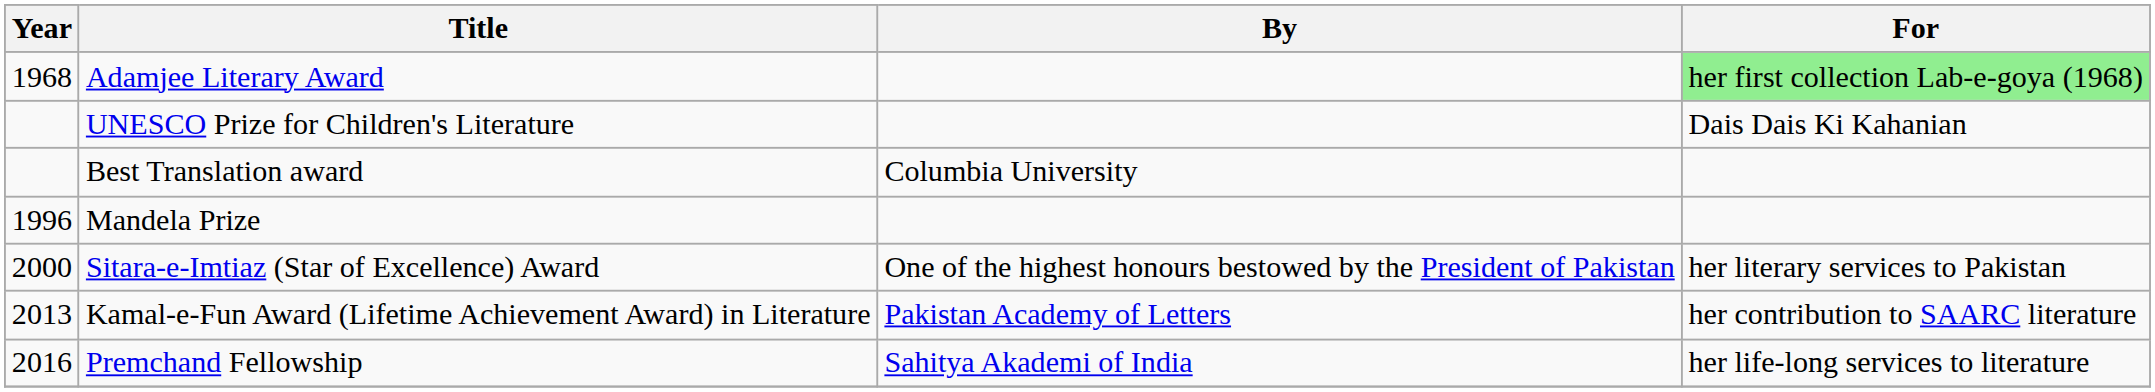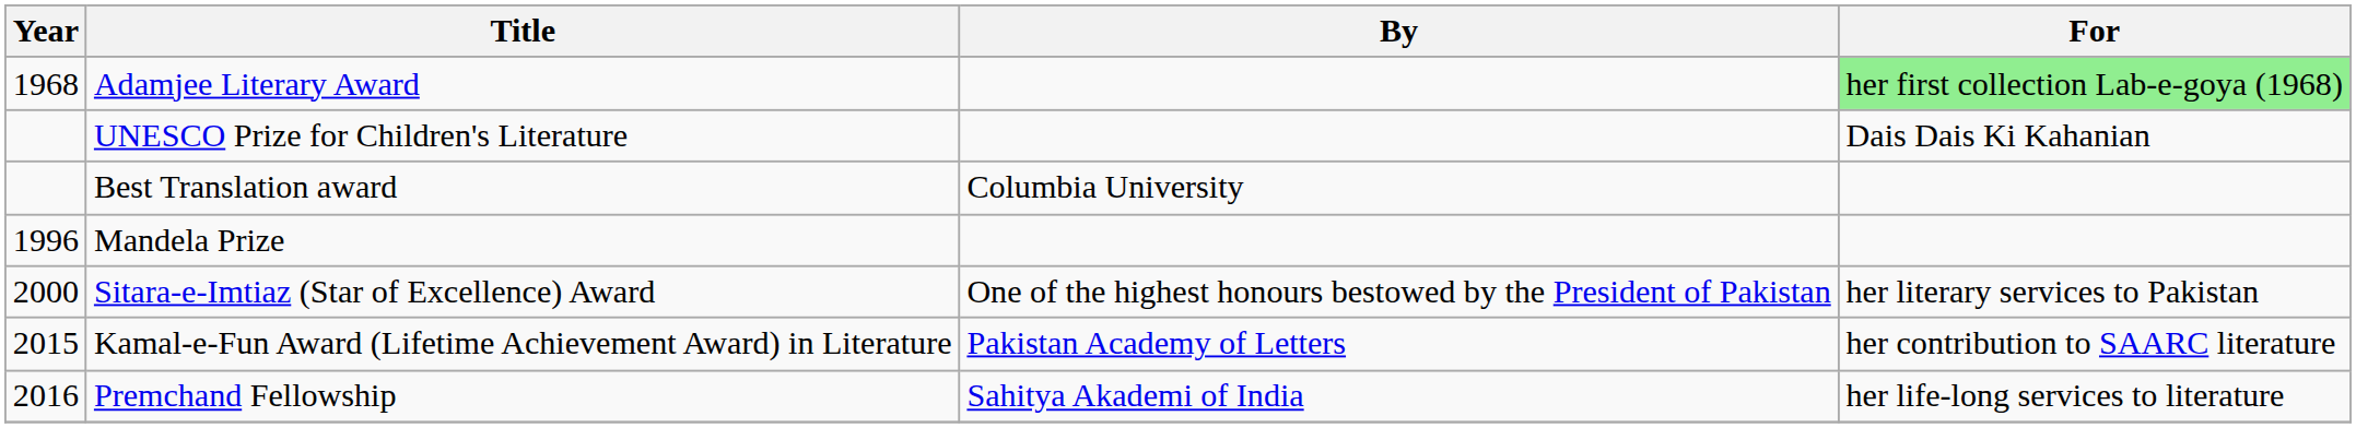 <table class="wikitable">
 <tr>
 <th>Year</th>
 <th>Title</th>
 <th>By</th>
 <th>For</th>
 </tr>
 <tr>
 <td>1968</td>
 <td><a href='#'>Adamjee Literary Award</a></td>
 <td></td>
 <td style="background: lightgreen;">her first collection Lab-e-goya (1968)</td>
 </tr>
 <tr>
 <td></td>
 <td><a href='#'>UNESCO</a> Prize for Children's Literature</td>
 <td></td>
 <td>Dais Dais Ki Kahanian</td>
 </tr>
 <tr>
 <td></td>
 <td>Best Translation award</td>
 <td>Columbia University</td>
 <td></td>
 </tr>
 <tr>
 <td>1996</td>
 <td>Mandela Prize</td>
 <td></td>
 <td></td>
 </tr>
 <tr>
 <td>2000</td>
 <td><a href='#'>Sitara-e-Imtiaz</a> (Star of Excellence) Award</td>
 <td>One of the highest honours bestowed by the <a href='#'>President of Pakistan</a></td>
 <td>her literary services to Pakistan</td>
 </tr>
 <tr>
-<td>2013</td>
+<td>2015</td>
 <td>Kamal-e-Fun Award (Lifetime Achievement Award) in Literature</td>
 <td><a href='#'>Pakistan Academy of Letters</a></td>
 <td>her contribution to <a href='#'>SAARC</a> literature</td>
 </tr>
 <tr>
 <td>2016</td>
 <td><a href='#'>Premchand</a> Fellowship</td>
 <td><a href='#'>Sahitya Akademi of India</a></td>
 <td>her life-long services to literature</td>
 </tr>
 <tr>
 </tr>
 </table>
